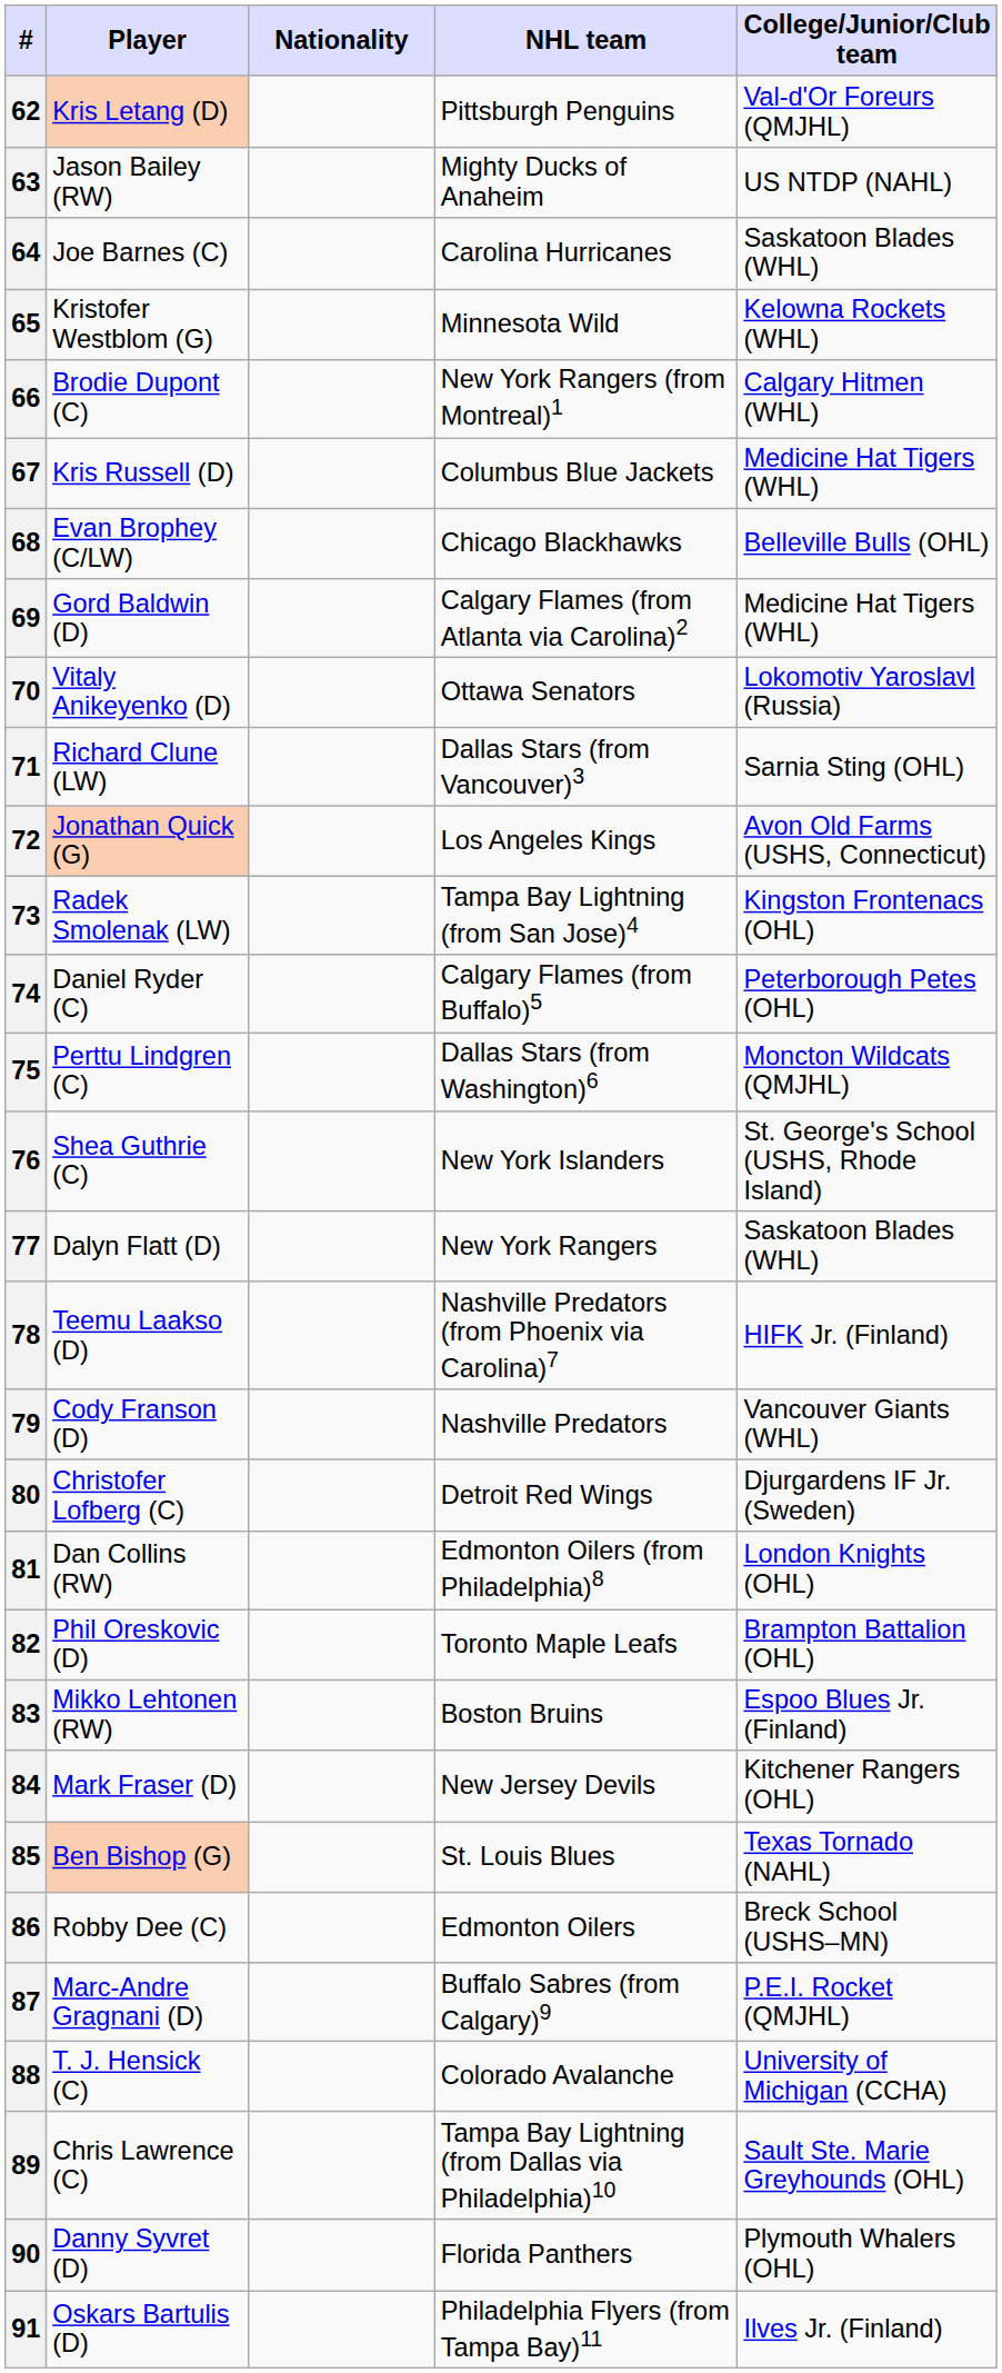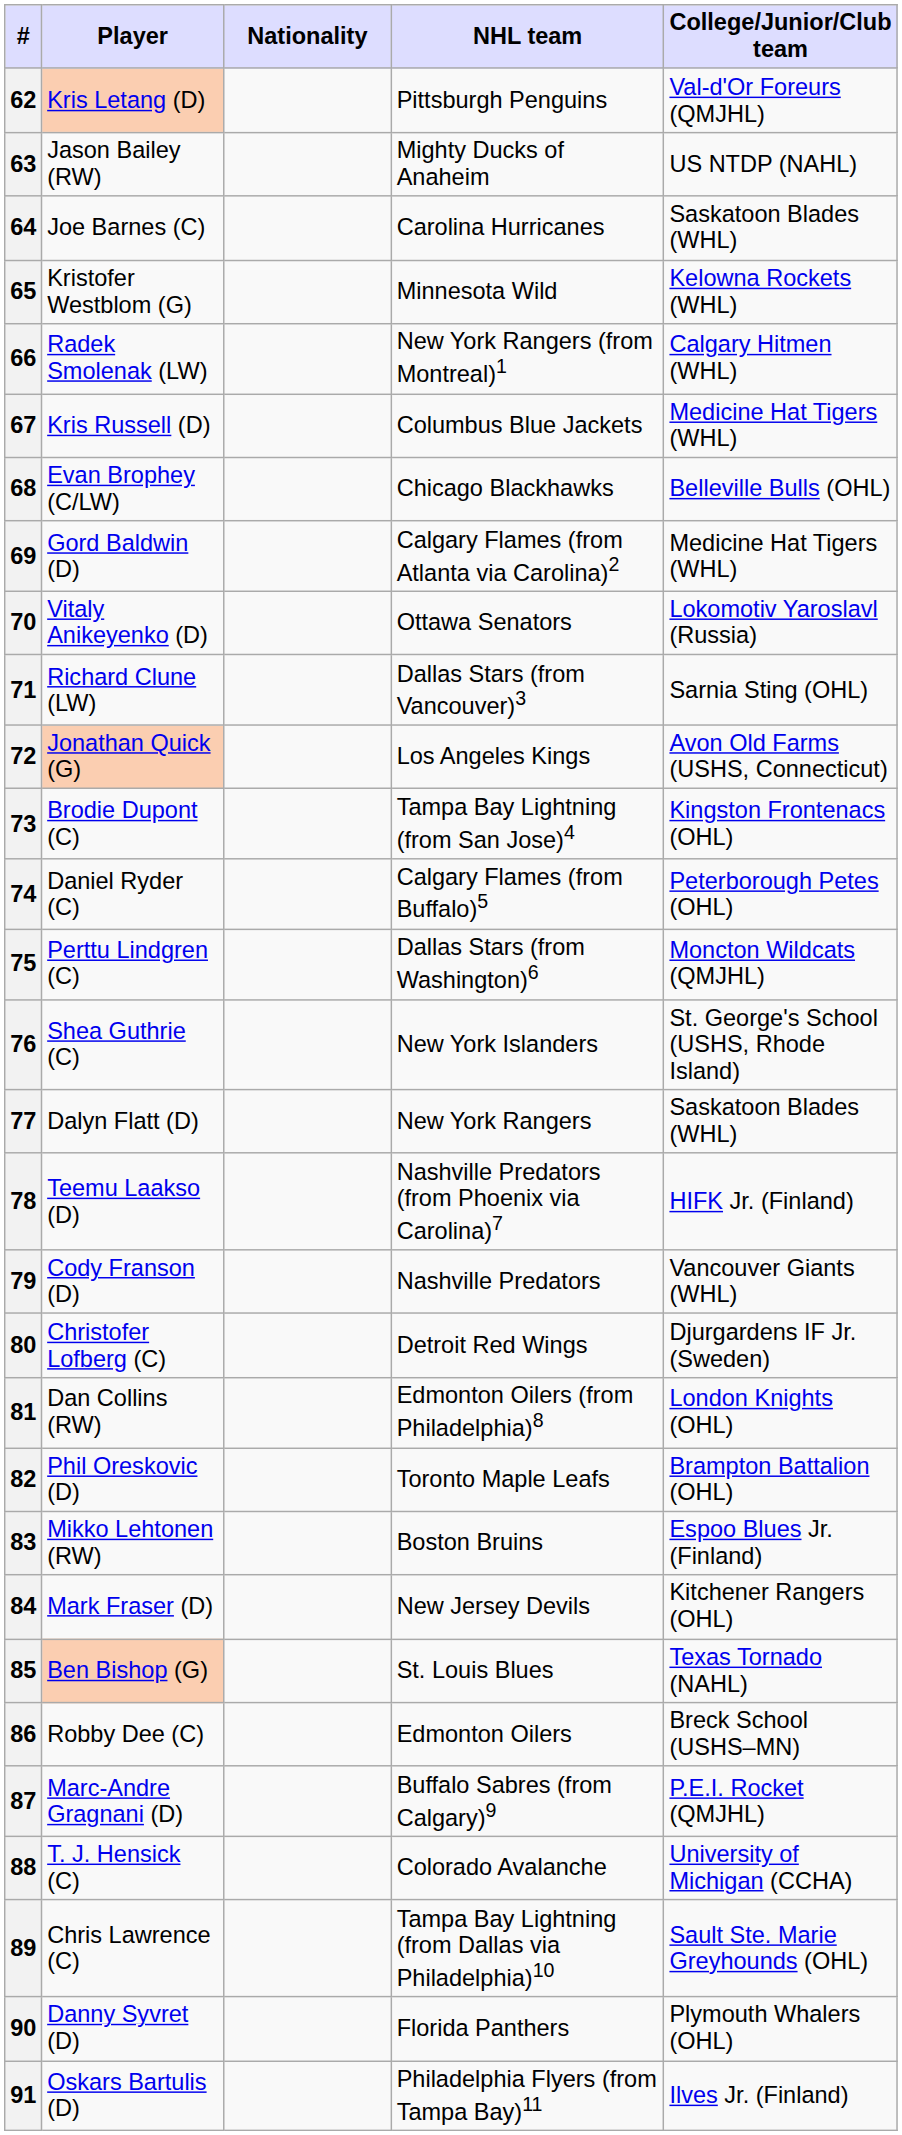 <table class="wikitable">
 <tr>
 <th style="background:#ddf; width:2.75%;">#</th>
 <th style="background:#ddf; width:22.0%;">Player</th>
 <th style="background:#ddf; width:20.0%;">Nationality</th>
 <th style="background:#ddf; width:34.0%;">NHL team</th>
 <th style="background:#ddf; width:100.0%;">College/Junior/Club team</th>
 </tr>
 <tr>
 <th>62</th>
 <td bgcolor="#FBCEB1"><a href='#'>Kris Letang</a> (D)</td>
 <td></td>
 <td>Pittsburgh Penguins</td>
 <td><a href='#'>Val-d'Or Foreurs</a> (QMJHL)</td>
 </tr>
 <tr>
 <th>63</th>
 <td>Jason Bailey (RW)</td>
 <td></td>
 <td>Mighty Ducks of Anaheim</td>
 <td>US NTDP (NAHL)</td>
 </tr>
 <tr>
 <th>64</th>
 <td>Joe Barnes (C)</td>
 <td></td>
 <td>Carolina Hurricanes</td>
 <td>Saskatoon Blades (WHL)</td>
 </tr>
 <tr>
 <th>65</th>
 <td>Kristofer Westblom (G)</td>
 <td></td>
 <td>Minnesota Wild</td>
 <td><a href='#'>Kelowna Rockets</a> (WHL)</td>
 </tr>
 <tr>
 <th>66</th>
-<td><a href='#'>Brodie Dupont</a> (C)</td>
+<td><a href='#'>Radek Smolenak</a> (LW)</td>
 <td></td>
 <td>New York Rangers (from Montreal)<sup>1</sup></td>
 <td><a href='#'>Calgary Hitmen</a> (WHL)</td>
 </tr>
 <tr>
 <th>67</th>
 <td><a href='#'>Kris Russell</a> (D)</td>
 <td></td>
 <td>Columbus Blue Jackets</td>
 <td><a href='#'>Medicine Hat Tigers</a> (WHL)</td>
 </tr>
 <tr>
 <th>68</th>
 <td><a href='#'>Evan Brophey</a> (C/LW)</td>
 <td></td>
 <td>Chicago Blackhawks</td>
 <td><a href='#'>Belleville Bulls</a> (OHL)</td>
 </tr>
 <tr>
 <th>69</th>
 <td><a href='#'>Gord Baldwin</a> (D)</td>
 <td></td>
 <td>Calgary Flames (from Atlanta via Carolina)<sup>2</sup></td>
 <td>Medicine Hat Tigers (WHL)</td>
 </tr>
 <tr>
 <th>70</th>
 <td><a href='#'>Vitaly Anikeyenko</a> (D)</td>
 <td></td>
 <td>Ottawa Senators</td>
 <td><a href='#'>Lokomotiv Yaroslavl</a> (Russia)</td>
 </tr>
 <tr>
 <th>71</th>
 <td><a href='#'>Richard Clune</a> (LW)</td>
 <td></td>
 <td>Dallas Stars (from Vancouver)<sup>3</sup></td>
 <td>Sarnia Sting (OHL)</td>
 </tr>
 <tr>
 <th>72</th>
 <td bgcolor="#FBCEB1"><a href='#'>Jonathan Quick</a> (G)</td>
 <td></td>
 <td>Los Angeles Kings</td>
 <td><a href='#'>Avon Old Farms</a> (USHS, Connecticut)</td>
 </tr>
 <tr>
 <th>73</th>
-<td><a href='#'>Radek Smolenak</a> (LW)</td>
+<td><a href='#'>Brodie Dupont</a> (C)</td>
 <td></td>
 <td>Tampa Bay Lightning (from San Jose)<sup>4</sup></td>
 <td><a href='#'>Kingston Frontenacs</a> (OHL)</td>
 </tr>
 <tr>
 <th>74</th>
 <td>Daniel Ryder (C)</td>
 <td></td>
 <td>Calgary Flames (from Buffalo)<sup>5</sup></td>
 <td><a href='#'>Peterborough Petes</a> (OHL)</td>
 </tr>
 <tr>
 <th>75</th>
 <td><a href='#'>Perttu Lindgren</a> (C)</td>
 <td></td>
 <td>Dallas Stars (from Washington)<sup>6</sup></td>
 <td><a href='#'>Moncton Wildcats</a> (QMJHL)</td>
 </tr>
 <tr>
 <th>76</th>
 <td><a href='#'>Shea Guthrie</a> (C)</td>
 <td></td>
 <td>New York Islanders</td>
 <td>St. George's School (USHS, Rhode Island)</td>
 </tr>
 <tr>
 <th>77</th>
 <td>Dalyn Flatt (D)</td>
 <td></td>
 <td>New York Rangers</td>
 <td>Saskatoon Blades (WHL)</td>
 </tr>
 <tr>
 <th>78</th>
 <td><a href='#'>Teemu Laakso</a> (D)</td>
 <td></td>
 <td>Nashville Predators (from Phoenix via Carolina)<sup>7</sup></td>
 <td><a href='#'>HIFK</a> Jr. (Finland)</td>
 </tr>
 <tr>
 <th>79</th>
 <td><a href='#'>Cody Franson</a> (D)</td>
 <td></td>
 <td>Nashville Predators</td>
 <td>Vancouver Giants (WHL)</td>
 </tr>
 <tr>
 <th>80</th>
 <td><a href='#'>Christofer Lofberg</a> (C)</td>
 <td></td>
 <td>Detroit Red Wings</td>
 <td>Djurgardens IF Jr. (Sweden)</td>
 </tr>
 <tr>
 <th>81</th>
 <td>Dan Collins (RW)</td>
 <td></td>
 <td>Edmonton Oilers (from Philadelphia)<sup>8</sup></td>
 <td><a href='#'>London Knights</a> (OHL)</td>
 </tr>
 <tr>
 <th>82</th>
 <td><a href='#'>Phil Oreskovic</a> (D)</td>
 <td></td>
 <td>Toronto Maple Leafs</td>
 <td><a href='#'>Brampton Battalion</a> (OHL)</td>
 </tr>
 <tr>
 <th>83</th>
 <td><a href='#'>Mikko Lehtonen</a> (RW)</td>
 <td></td>
 <td>Boston Bruins</td>
 <td><a href='#'>Espoo Blues</a> Jr. (Finland)</td>
 </tr>
 <tr>
 <th>84</th>
 <td><a href='#'>Mark Fraser</a> (D)</td>
 <td></td>
 <td>New Jersey Devils</td>
 <td>Kitchener Rangers (OHL)</td>
 </tr>
 <tr>
 <th>85</th>
 <td bgcolor="#FBCEB1"><a href='#'>Ben Bishop</a> (G)</td>
 <td></td>
 <td>St. Louis Blues</td>
 <td><a href='#'>Texas Tornado</a> (NAHL)</td>
 </tr>
 <tr>
 <th>86</th>
 <td>Robby Dee (C)</td>
 <td></td>
 <td>Edmonton Oilers</td>
 <td>Breck School (USHS–MN)</td>
 </tr>
 <tr>
 <th>87</th>
 <td><a href='#'>Marc-Andre Gragnani</a> (D)</td>
 <td></td>
 <td>Buffalo Sabres (from Calgary)<sup>9</sup></td>
 <td><a href='#'>P.E.I. Rocket</a> (QMJHL)</td>
 </tr>
 <tr>
 <th>88</th>
 <td><a href='#'>T. J. Hensick</a> (C)</td>
 <td></td>
 <td>Colorado Avalanche</td>
 <td><a href='#'>University of Michigan</a> (CCHA)</td>
 </tr>
 <tr>
 <th>89</th>
 <td>Chris Lawrence (C)</td>
 <td></td>
 <td>Tampa Bay Lightning (from Dallas via Philadelphia)<sup>10</sup></td>
 <td><a href='#'>Sault Ste. Marie Greyhounds</a> (OHL)</td>
 </tr>
 <tr>
 <th>90</th>
 <td><a href='#'>Danny Syvret</a> (D)</td>
 <td></td>
 <td>Florida Panthers</td>
 <td>Plymouth Whalers (OHL)</td>
 </tr>
 <tr>
 <th>91</th>
 <td><a href='#'>Oskars Bartulis</a> (D)</td>
 <td></td>
 <td>Philadelphia Flyers (from Tampa Bay)<sup>11</sup></td>
 <td><a href='#'>Ilves</a> Jr. (Finland)</td>
 </tr>
 </table>
